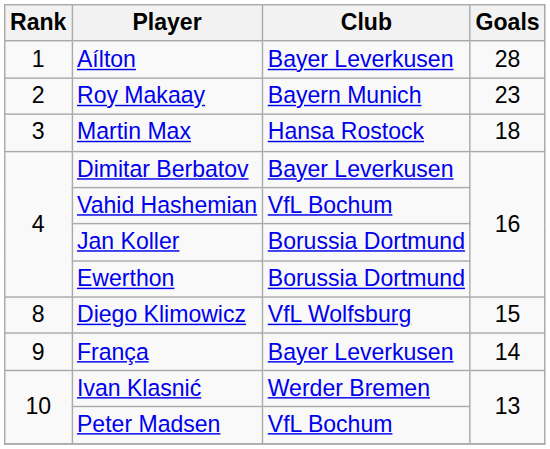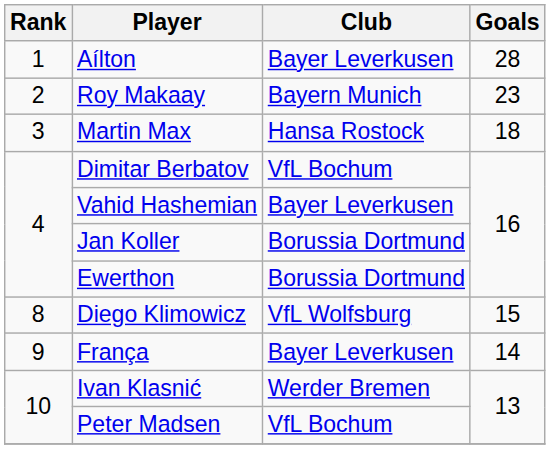 <table class="wikitable sortable" style=text-align:center>
 <tr>
 <th>Rank</th>
 <th>Player</th>
 <th>Club</th>
 <th>Goals</th>
 </tr>
 <tr>
 <td>1</td>
 <td align=left> <a href='#'>Aílton</a></td>
 <td align=left><a href='#'>Bayer Leverkusen</a></td>
 <td>28</td>
 </tr>
 <tr>
 <td>2</td>
 <td align=left> <a href='#'>Roy Makaay</a></td>
 <td align=left><a href='#'>Bayern Munich</a></td>
 <td>23</td>
 </tr>
 <tr>
 <td>3</td>
 <td align=left> <a href='#'>Martin Max</a></td>
 <td align=left><a href='#'>Hansa Rostock</a></td>
 <td>18</td>
 </tr>
 <tr>
 <td rowspan=4>4</td>
 <td align=left> <a href='#'>Dimitar Berbatov</a></td>
-<td align=left><a href='#'>Bayer Leverkusen</a></td>
+<td align=left><a href='#'>VfL Bochum</a></td>
 <td rowspan=4>16</td>
 </tr>
 <tr>
 <td align=left> <a href='#'>Vahid Hashemian</a></td>
-<td align=left><a href='#'>VfL Bochum</a></td>
+<td align=left><a href='#'>Bayer Leverkusen</a></td>
 </tr>
 <tr>
 <td align=left> <a href='#'>Jan Koller</a></td>
 <td align=left><a href='#'>Borussia Dortmund</a></td>
 </tr>
 <tr>
 <td align=left> <a href='#'>Ewerthon</a></td>
 <td align=left><a href='#'>Borussia Dortmund</a></td>
 </tr>
 <tr>
 <td>8</td>
 <td align=left> <a href='#'>Diego Klimowicz</a></td>
 <td align=left><a href='#'>VfL Wolfsburg</a></td>
 <td>15</td>
 </tr>
 <tr>
 <td>9</td>
 <td align=left> <a href='#'>França</a></td>
 <td align=left><a href='#'>Bayer Leverkusen</a></td>
 <td>14</td>
 </tr>
 <tr>
 <td rowspan=2>10</td>
 <td align=left> <a href='#'>Ivan Klasnić</a></td>
 <td align=left><a href='#'>Werder Bremen</a></td>
 <td rowspan=2>13</td>
 </tr>
 <tr>
 <td align=left> <a href='#'>Peter Madsen</a></td>
 <td align=left><a href='#'>VfL Bochum</a></td>
 </tr>
 <tr>
 </tr>
 </table>
